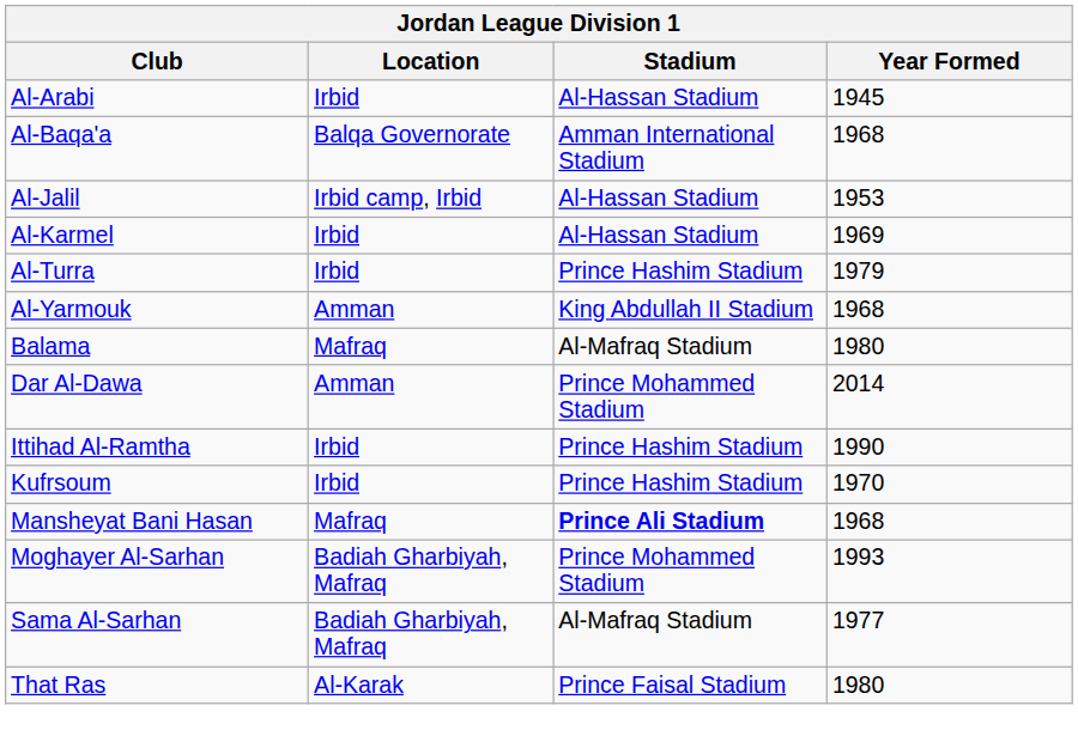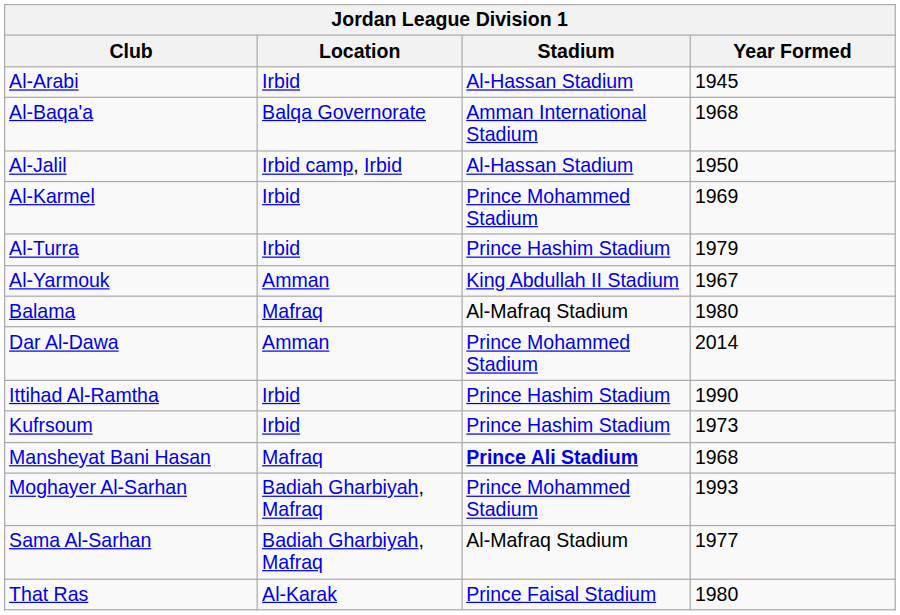 <table class="wikitable">
 <tr>
 <th colspan="4">Jordan League Division 1</th>
 </tr>
 <tr>
 <th style="width:200px;">Club</th>
 <th style="width:160px;">Location</th>
 <th style="width:180px;">Stadium</th>
 <th style="width:160px;">Year Formed</th>
 </tr>
 <tr style="vertical-align:top;">
 <td><a href='#'>Al-Arabi</a></td>
 <td><a href='#'>Irbid</a></td>
 <td><a href='#'>Al-Hassan Stadium</a></td>
 <td>1945</td>
 </tr>
 <tr style="vertical-align:top;">
 <td><a href='#'>Al-Baqa'a</a></td>
 <td><a href='#'>Balqa Governorate</a></td>
 <td><a href='#'>Amman International Stadium</a></td>
 <td>1968</td>
 </tr>
 <tr style="vertical-align:top;">
 <td><a href='#'>Al-Jalil</a></td>
 <td><a href='#'>Irbid camp</a>, <a href='#'>Irbid</a></td>
 <td><a href='#'>Al-Hassan Stadium</a></td>
-<td>1953</td>
+<td>1950</td>
 </tr>
 <tr style="vertical-align:top;">
 <td><a href='#'>Al-Karmel</a></td>
 <td><a href='#'>Irbid</a></td>
-<td><a href='#'>Al-Hassan Stadium</a></td>
+<td><a href='#'>Prince Mohammed Stadium</a></td>
 <td>1969</td>
 </tr>
 <tr style="vertical-align:top;">
 <td><a href='#'>Al-Turra</a></td>
 <td><a href='#'>Irbid</a></td>
 <td><a href='#'>Prince Hashim Stadium</a></td>
 <td>1979</td>
 </tr>
 <tr style="vertical-align:top;">
 <td><a href='#'>Al-Yarmouk</a></td>
 <td><a href='#'>Amman</a></td>
 <td><a href='#'>King Abdullah II Stadium</a></td>
-<td>1968</td>
+<td>1967</td>
 </tr>
 <tr style="vertical-align:top;">
 <td><a href='#'>Balama</a></td>
 <td><a href='#'>Mafraq</a></td>
 <td>Al-Mafraq Stadium</td>
 <td>1980</td>
 </tr>
 <tr style="vertical-align:top;">
 <td><a href='#'>Dar Al-Dawa</a></td>
 <td><a href='#'>Amman</a></td>
 <td><a href='#'>Prince Mohammed Stadium</a></td>
 <td>2014</td>
 </tr>
 <tr style="vertical-align:top;">
 <td><a href='#'>Ittihad Al-Ramtha</a></td>
 <td><a href='#'>Irbid</a></td>
 <td><a href='#'>Prince Hashim Stadium</a></td>
 <td>1990</td>
 </tr>
 <tr style="vertical-align:top;">
 <td><a href='#'>Kufrsoum</a></td>
 <td><a href='#'>Irbid</a></td>
 <td><a href='#'>Prince Hashim Stadium</a></td>
-<td>1970</td>
+<td>1973</td>
 </tr>
 <tr style="vertical-align:top;">
 <td><a href='#'>Mansheyat Bani Hasan</a></td>
 <td><a href='#'>Mafraq</a></td>
 <td><strong><a href='#'>Prince Ali Stadium</a></strong></td>
 <td>1968</td>
 </tr>
 <tr style="vertical-align:top;">
 <td><a href='#'>Moghayer Al-Sarhan</a></td>
 <td><a href='#'>Badiah Gharbiyah</a>, <a href='#'>Mafraq</a></td>
 <td><a href='#'>Prince Mohammed Stadium</a></td>
 <td>1993</td>
 </tr>
 <tr style="vertical-align:top;">
 <td><a href='#'>Sama Al-Sarhan</a></td>
 <td><a href='#'>Badiah Gharbiyah</a>, <a href='#'>Mafraq</a></td>
 <td>Al-Mafraq Stadium</td>
 <td>1977</td>
 </tr>
 <tr style="vertical-align:top;">
 <td><a href='#'>That Ras</a></td>
 <td><a href='#'>Al-Karak</a></td>
 <td><a href='#'>Prince Faisal Stadium</a></td>
 <td>1980</td>
 </tr>
 </table>
